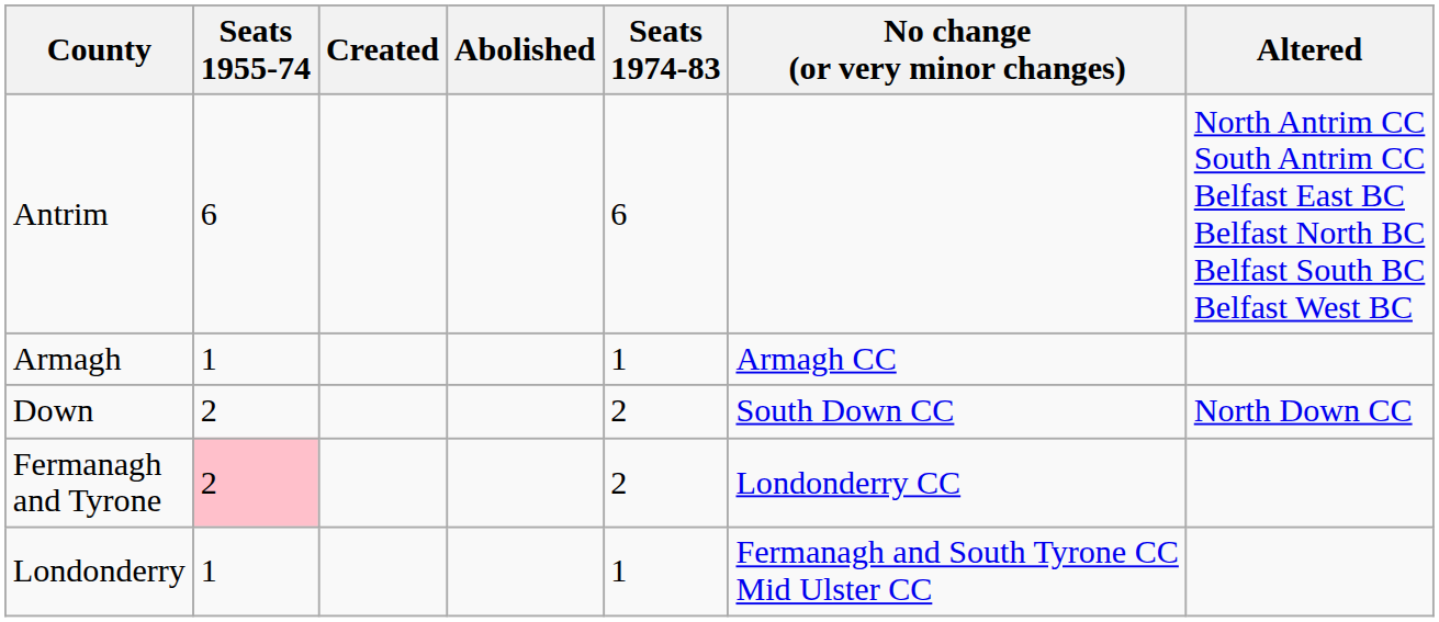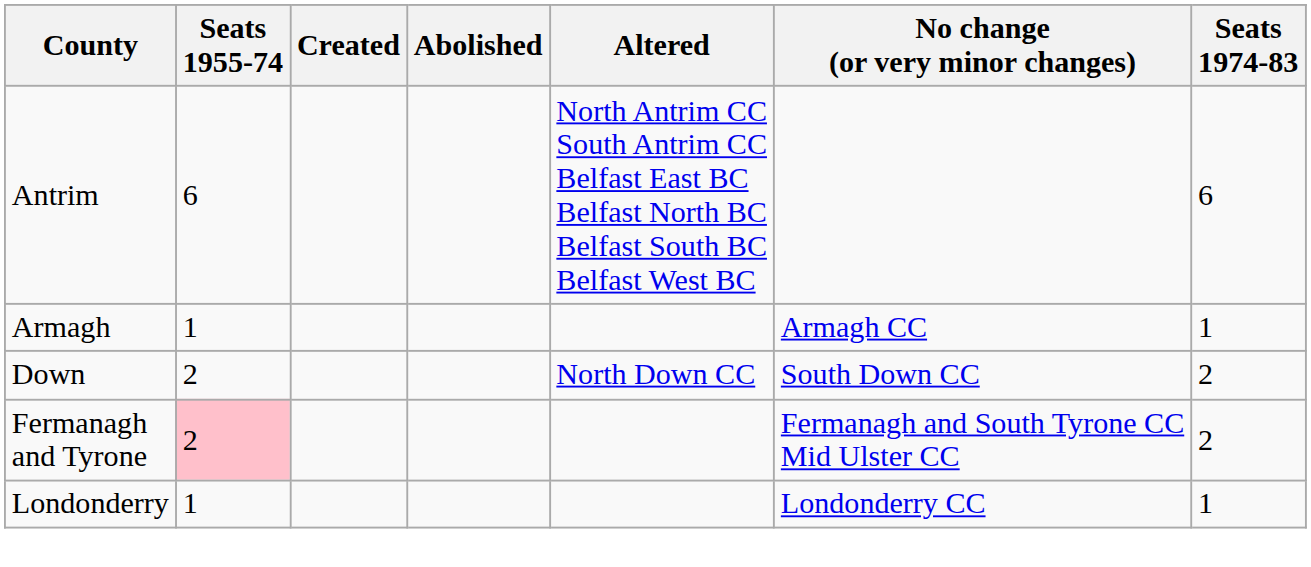 <table class="wikitable">
 <tr>
 <th>County</th>
 <th>Seats<br>1955-74</th>
 <th>Created</th>
 <th>Abolished</th>
+<th>Altered</th>
+<th>No change<br>(or very minor changes)</th>
 <th>Seats<br>1974-83</th>
-<th>No change<br>(or very minor changes)</th>
-<th>Altered</th>
 </tr>
 <tr>
 <td>Antrim</td>
 <td>6</td>
 <td></td>
 <td></td>
+<td><a href='#'>North Antrim CC</a><br><a href='#'>South Antrim CC</a><br><a href='#'>Belfast East BC</a><br><a href='#'>Belfast North BC</a><br><a href='#'>Belfast South BC</a><br><a href='#'>Belfast West BC</a></td>
+<td></td>
 <td>6</td>
-<td></td>
-<td><a href='#'>North Antrim CC</a><br><a href='#'>South Antrim CC</a><br><a href='#'>Belfast East BC</a><br><a href='#'>Belfast North BC</a><br><a href='#'>Belfast South BC</a><br><a href='#'>Belfast West BC</a></td>
 </tr>
 <tr>
 <td>Armagh</td>
 <td>1</td>
 <td></td>
 <td></td>
+<td></td>
+<td><a href='#'>Armagh CC</a></td>
 <td>1</td>
-<td><a href='#'>Armagh CC</a></td>
-<td></td>
 </tr>
 <tr>
 <td>Down</td>
 <td>2</td>
 <td></td>
 <td></td>
+<td><a href='#'>North Down CC</a></td>
+<td><a href='#'>South Down CC</a></td>
 <td>2</td>
-<td><a href='#'>South Down CC</a></td>
-<td><a href='#'>North Down CC</a></td>
 </tr>
 <tr>
 <td>Fermanagh<br>and Tyrone</td>
 <td style="background: pink;">2</td>
 <td></td>
 <td></td>
+<td></td>
+<td><a href='#'>Fermanagh and South Tyrone CC</a><br><a href='#'>Mid Ulster CC</a></td>
 <td>2</td>
-<td><a href='#'>Londonderry CC</a></td>
-<td></td>
 </tr>
 <tr>
 <td>Londonderry</td>
 <td>1</td>
 <td></td>
 <td></td>
+<td></td>
+<td><a href='#'>Londonderry CC</a></td>
 <td>1</td>
-<td><a href='#'>Fermanagh and South Tyrone CC</a><br><a href='#'>Mid Ulster CC</a></td>
-<td></td>
 </tr>
 </table>
